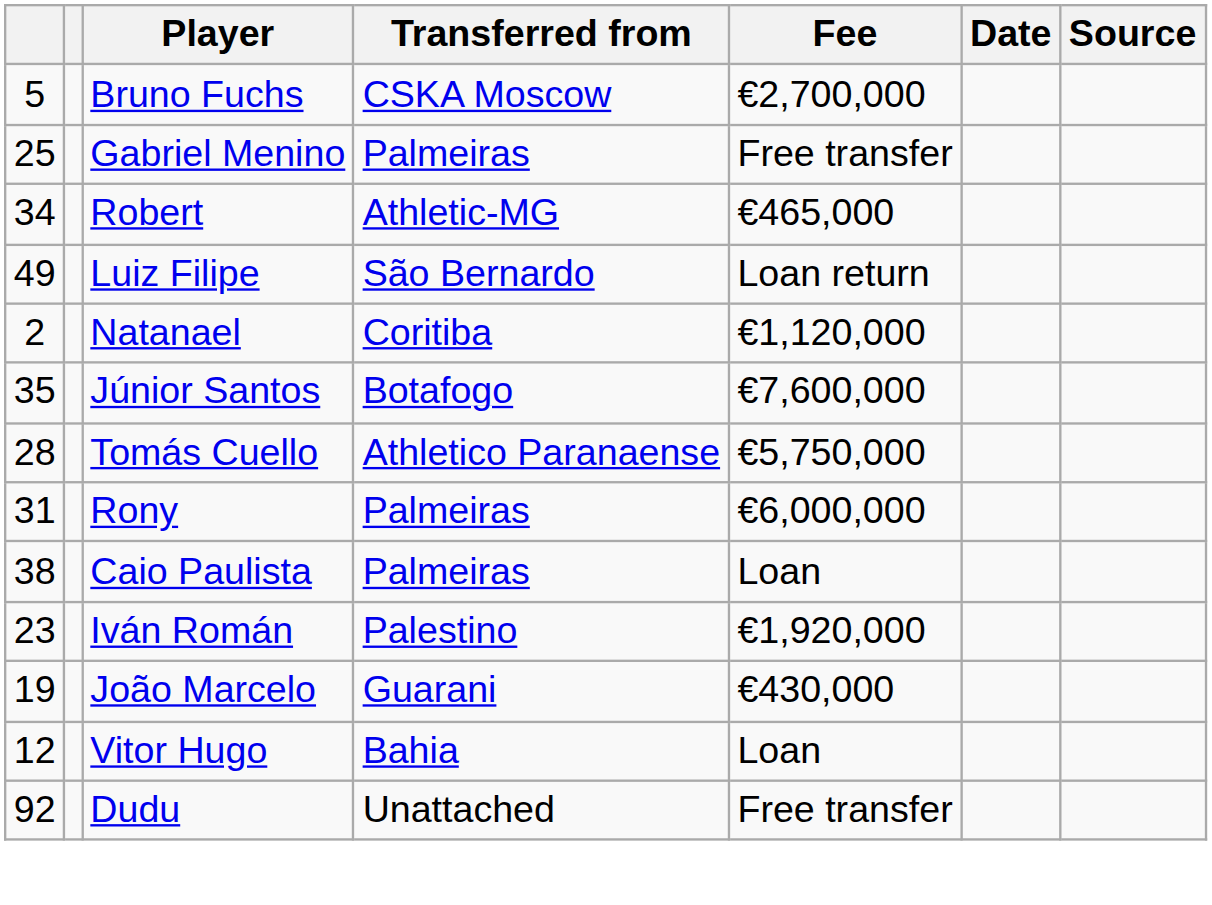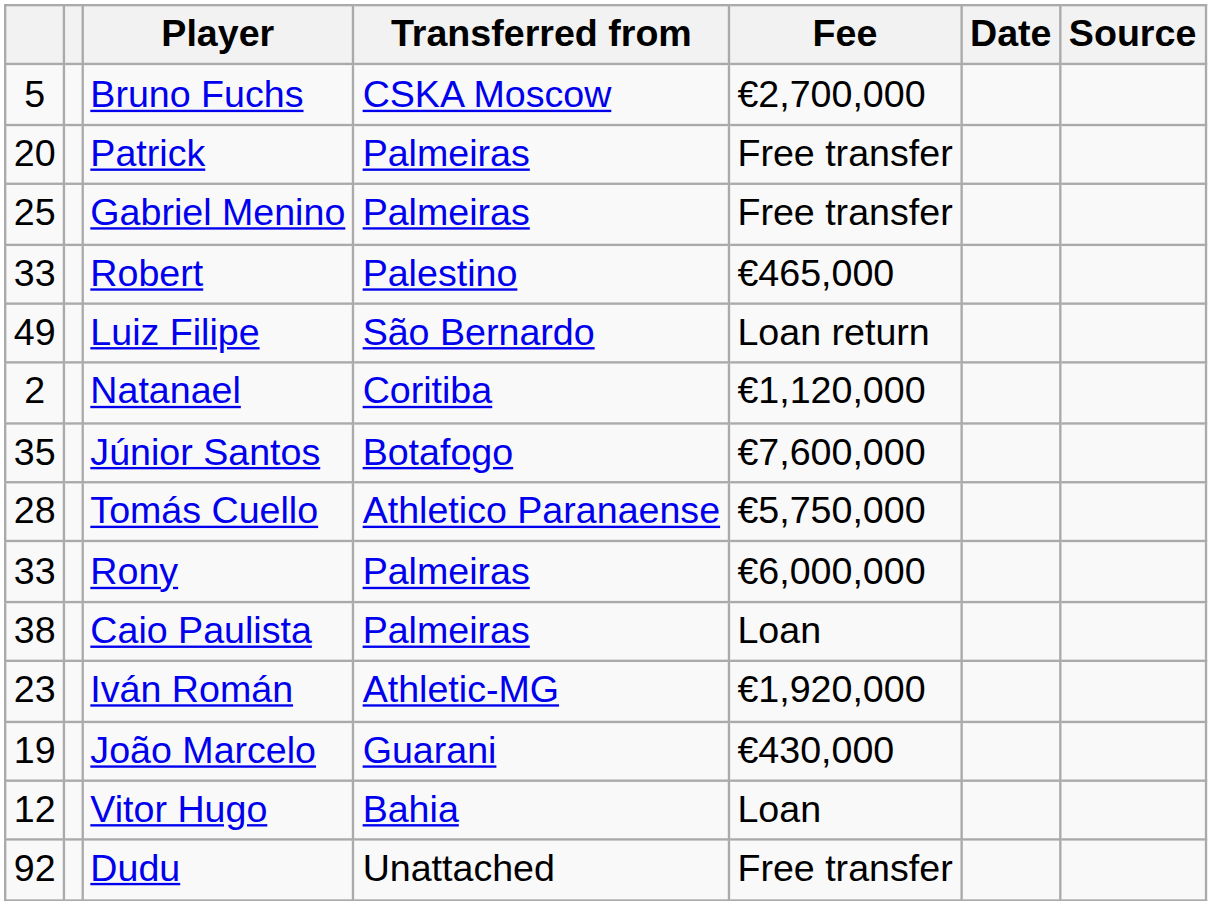 <table class="wikitable plainrowheaders sortable">
 <tr>
 <th></th>
 <th></th>
 <th>Player</th>
 <th>Transferred from</th>
 <th>Fee</th>
 <th>Date</th>
 <th>Source</th>
 </tr>
 <tr>
 <td align=center>5</td>
 <td align=center></td>
 <td> <a href='#'>Bruno Fuchs</a></td>
 <td> <a href='#'>CSKA Moscow</a></td>
 <td>€2,700,000</td>
 <td></td>
 <td align=center></td>
 </tr>
 <tr>
+<td align=center>20</td>
+<td align=center></td>
+<td> <a href='#'>Patrick</a></td>
+<td><a href='#'>Palmeiras</a></td>
+<td>Free transfer</td>
+<td></td>
+<td align=center></td>
+</tr>
+<tr>
 <td align=center>25</td>
 <td align=center></td>
 <td> <a href='#'>Gabriel Menino</a></td>
 <td><a href='#'>Palmeiras</a></td>
 <td>Free transfer</td>
 <td></td>
 <td align=center></td>
 </tr>
 <tr>
-<td align=center>34</td>
+<td align=center>33</td>
 <td align=center></td>
 <td> <a href='#'>Robert</a></td>
-<td><a href='#'>Athletic-MG</a></td>
+<td> <a href='#'>Palestino</a></td>
 <td>€465,000</td>
 <td></td>
 <td align=center></td>
 </tr>
 <tr>
 <td align=center>49</td>
 <td align=center></td>
 <td> <a href='#'>Luiz Filipe</a></td>
 <td><a href='#'>São Bernardo</a></td>
 <td>Loan return</td>
 <td></td>
 <td align=center></td>
 </tr>
 <tr>
 <td align=center>2</td>
 <td align=center></td>
 <td> <a href='#'>Natanael</a></td>
 <td><a href='#'>Coritiba</a></td>
 <td>€1,120,000</td>
 <td></td>
 <td align=center></td>
 </tr>
 <tr>
 <td align=center>35</td>
 <td align=center></td>
 <td> <a href='#'>Júnior Santos</a></td>
 <td><a href='#'>Botafogo</a></td>
 <td>€7,600,000</td>
 <td></td>
 <td align=center></td>
 </tr>
 <tr>
 <td align=center>28</td>
 <td align=center></td>
 <td> <a href='#'>Tomás Cuello</a></td>
 <td><a href='#'>Athletico Paranaense</a></td>
 <td>€5,750,000</td>
 <td></td>
 <td align=center></td>
 </tr>
 <tr>
-<td align=center>31</td>
+<td align=center>33</td>
 <td align=center></td>
 <td> <a href='#'>Rony</a></td>
 <td><a href='#'>Palmeiras</a></td>
 <td>€6,000,000</td>
 <td></td>
 <td align=center></td>
 </tr>
 <tr>
 <td align=center>38</td>
 <td align=center></td>
 <td> <a href='#'>Caio Paulista</a></td>
 <td><a href='#'>Palmeiras</a></td>
 <td>Loan</td>
 <td></td>
 <td align=center></td>
 </tr>
 <tr>
 <td align=center>23</td>
 <td align=center></td>
 <td> <a href='#'>Iván Román</a></td>
-<td> <a href='#'>Palestino</a></td>
+<td><a href='#'>Athletic-MG</a></td>
 <td>€1,920,000</td>
 <td></td>
 <td align=center></td>
 </tr>
 <tr>
 <td align=center>19</td>
 <td align=center></td>
 <td> <a href='#'>João Marcelo</a></td>
 <td><a href='#'>Guarani</a></td>
 <td>€430,000</td>
 <td></td>
 <td align=center></td>
 </tr>
 <tr>
 <td align=center>12</td>
 <td align=center></td>
 <td> <a href='#'>Vitor Hugo</a></td>
 <td><a href='#'>Bahia</a></td>
 <td>Loan</td>
 <td></td>
 <td align=center></td>
 </tr>
 <tr>
 <td align=center>92</td>
 <td align=center></td>
 <td> <a href='#'>Dudu</a></td>
 <td>Unattached</td>
 <td>Free transfer</td>
 <td></td>
 <td align=center></td>
 </tr>
 </table>
